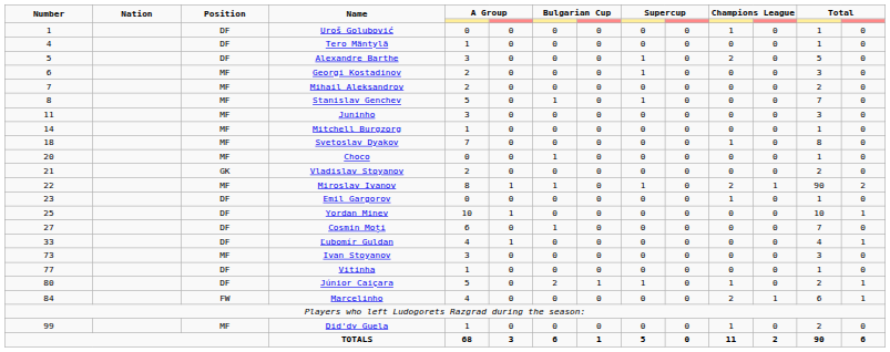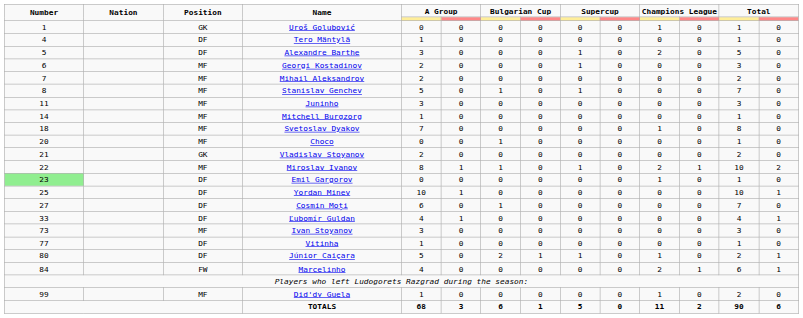 <table class="wikitable" style="font-size: 100%; text-align: center;">
 <tr>
 <td rowspan=2 width="10%" align=center><strong>Number</strong></td>
 <td rowspan=2 width="10%" align=center><strong>Nation</strong></td>
 <td rowspan=2 width="10%" align=center><strong>Position</strong></td>
 <td rowspan=2 width="20%" align=center><strong>Name</strong></td>
 <td colspan=2 align=center><strong>A Group</strong></td>
 <td colspan=2 align=center><strong>Bulgarian Cup</strong></td>
 <td colspan=2 align=center><strong>Supercup</strong></td>
 <td colspan=2 align=center><strong>Champions League</strong></td>
 <td colspan=2 align=center><strong>Total</strong></td>
 </tr>
 <tr>
 <th width=60 style="background: #FFEE99"></th>
 <th width=60 style="background: #FF8888"></th>
 <th width=60 style="background: #FFEE99"></th>
 <th width=60 style="background: #FF8888"></th>
 <th width=60 style="background: #FFEE99"></th>
 <th width=60 style="background: #FF8888"></th>
 <th width=60 style="background: #FFEE99"></th>
 <th width=60 style="background: #FF8888"></th>
 <th width=60 style="background: #FFEE99"></th>
 <th width=60 style="background: #FF8888"></th>
 </tr>
 <tr>
 <td>1</td>
 <td></td>
-<td>DF</td>
+<td>GK</td>
 <td><a href='#'>Uroš Golubović</a></td>
 <td>0</td>
 <td>0</td>
 <td>0</td>
 <td>0</td>
 <td>0</td>
 <td>0</td>
 <td>1</td>
 <td>0</td>
 <td>1</td>
 <td>0</td>
 </tr>
 <tr>
 <td>4</td>
 <td></td>
 <td>DF</td>
 <td><a href='#'>Tero Mäntylä</a></td>
 <td>1</td>
 <td>0</td>
 <td>0</td>
 <td>0</td>
 <td>0</td>
 <td>0</td>
 <td>0</td>
 <td>0</td>
 <td>1</td>
 <td>0</td>
 </tr>
 <tr>
 <td>5</td>
 <td></td>
 <td>DF</td>
 <td><a href='#'>Alexandre Barthe</a></td>
 <td>3</td>
 <td>0</td>
 <td>0</td>
 <td>0</td>
 <td>1</td>
 <td>0</td>
 <td>2</td>
 <td>0</td>
 <td>5</td>
 <td>0</td>
 </tr>
 <tr>
 <td>6</td>
 <td></td>
 <td>MF</td>
 <td><a href='#'>Georgi Kostadinov</a></td>
 <td>2</td>
 <td>0</td>
 <td>0</td>
 <td>0</td>
 <td>1</td>
 <td>0</td>
 <td>0</td>
 <td>0</td>
 <td>3</td>
 <td>0</td>
 </tr>
 <tr>
 <td>7</td>
 <td></td>
 <td>MF</td>
 <td><a href='#'>Mihail Aleksandrov</a></td>
 <td>2</td>
 <td>0</td>
 <td>0</td>
 <td>0</td>
 <td>0</td>
 <td>0</td>
 <td>0</td>
 <td>0</td>
 <td>2</td>
 <td>0</td>
 </tr>
 <tr>
 <td>8</td>
 <td></td>
 <td>MF</td>
 <td><a href='#'>Stanislav Genchev</a></td>
 <td>5</td>
 <td>0</td>
 <td>1</td>
 <td>0</td>
 <td>1</td>
 <td>0</td>
 <td>0</td>
 <td>0</td>
 <td>7</td>
 <td>0</td>
 </tr>
 <tr>
 <td>11</td>
 <td></td>
 <td>MF</td>
 <td><a href='#'>Juninho</a></td>
 <td>3</td>
 <td>0</td>
 <td>0</td>
 <td>0</td>
 <td>0</td>
 <td>0</td>
 <td>0</td>
 <td>0</td>
 <td>3</td>
 <td>0</td>
 </tr>
 <tr>
 <td>14</td>
 <td></td>
 <td>MF</td>
 <td><a href='#'>Mitchell Burgzorg</a></td>
 <td>1</td>
 <td>0</td>
 <td>0</td>
 <td>0</td>
 <td>0</td>
 <td>0</td>
 <td>0</td>
 <td>0</td>
 <td>1</td>
 <td>0</td>
 </tr>
 <tr>
 <td>18</td>
 <td></td>
 <td>MF</td>
 <td><a href='#'>Svetoslav Dyakov</a></td>
 <td>7</td>
 <td>0</td>
 <td>0</td>
 <td>0</td>
 <td>0</td>
 <td>0</td>
 <td>1</td>
 <td>0</td>
 <td>8</td>
 <td>0</td>
 </tr>
 <tr>
 <td>20</td>
 <td></td>
 <td>MF</td>
 <td><a href='#'>Choco</a></td>
 <td>0</td>
 <td>0</td>
 <td>1</td>
 <td>0</td>
 <td>0</td>
 <td>0</td>
 <td>0</td>
 <td>0</td>
 <td>1</td>
 <td>0</td>
 </tr>
 <tr>
 <td>21</td>
 <td></td>
 <td>GK</td>
 <td><a href='#'>Vladislav Stoyanov</a></td>
 <td>2</td>
 <td>0</td>
 <td>0</td>
 <td>0</td>
 <td>0</td>
 <td>0</td>
 <td>0</td>
 <td>0</td>
 <td>2</td>
 <td>0</td>
 </tr>
 <tr>
 <td>22</td>
 <td></td>
 <td>MF</td>
 <td><a href='#'>Miroslav Ivanov</a></td>
 <td>8</td>
 <td>1</td>
 <td>1</td>
 <td>0</td>
 <td>1</td>
 <td>0</td>
 <td>2</td>
 <td>1</td>
-<td>90</td>
+<td>10</td>
 <td>2</td>
 </tr>
 <tr>
-<td>23</td>
+<td style="background: lightgreen;">23</td>
 <td></td>
 <td>DF</td>
 <td><a href='#'>Emil Gargorov</a></td>
 <td>0</td>
 <td>0</td>
 <td>0</td>
 <td>0</td>
 <td>0</td>
 <td>0</td>
 <td>1</td>
 <td>0</td>
 <td>1</td>
 <td>0</td>
 </tr>
 <tr>
 <td>25</td>
 <td></td>
 <td>DF</td>
 <td><a href='#'>Yordan Minev</a></td>
 <td>10</td>
 <td>1</td>
 <td>0</td>
 <td>0</td>
 <td>0</td>
 <td>0</td>
 <td>0</td>
 <td>0</td>
 <td>10</td>
 <td>1</td>
 </tr>
 <tr>
 <td>27</td>
 <td></td>
 <td>DF</td>
 <td><a href='#'>Cosmin Moți</a></td>
 <td>6</td>
 <td>0</td>
 <td>1</td>
 <td>0</td>
 <td>0</td>
 <td>0</td>
 <td>0</td>
 <td>0</td>
 <td>7</td>
 <td>0</td>
 </tr>
 <tr>
 <td>33</td>
 <td></td>
 <td>DF</td>
 <td><a href='#'>Ľubomír Guldan</a></td>
 <td>4</td>
 <td>1</td>
 <td>0</td>
 <td>0</td>
 <td>0</td>
 <td>0</td>
 <td>0</td>
 <td>0</td>
 <td>4</td>
 <td>1</td>
 </tr>
 <tr>
 <td>73</td>
 <td></td>
 <td>MF</td>
 <td><a href='#'>Ivan Stoyanov</a></td>
 <td>3</td>
 <td>0</td>
 <td>0</td>
 <td>0</td>
 <td>0</td>
 <td>0</td>
 <td>0</td>
 <td>0</td>
 <td>3</td>
 <td>0</td>
 </tr>
 <tr>
 <td>77</td>
 <td></td>
 <td>DF</td>
 <td><a href='#'>Vitinha</a></td>
 <td>1</td>
 <td>0</td>
 <td>0</td>
 <td>0</td>
 <td>0</td>
 <td>0</td>
 <td>0</td>
 <td>0</td>
 <td>1</td>
 <td>0</td>
 </tr>
 <tr>
 <td>80</td>
 <td></td>
 <td>DF</td>
 <td><a href='#'>Júnior Caiçara</a></td>
 <td>5</td>
 <td>0</td>
 <td>2</td>
 <td>1</td>
 <td>1</td>
 <td>0</td>
 <td>1</td>
 <td>0</td>
 <td>2</td>
 <td>1</td>
 </tr>
 <tr>
 <td>84</td>
 <td></td>
 <td>FW</td>
 <td><a href='#'>Marcelinho</a></td>
 <td>4</td>
 <td>0</td>
 <td>0</td>
 <td>0</td>
 <td>0</td>
 <td>0</td>
 <td>2</td>
 <td>1</td>
 <td>6</td>
 <td>1</td>
 </tr>
 <tr>
 <td colspan=14><em>Players who left Ludogorets Razgrad during the season:</em></td>
 </tr>
 <tr>
 <td>99</td>
 <td></td>
 <td>MF</td>
 <td><a href='#'>Did'dy Guela</a></td>
 <td>1</td>
 <td>0</td>
 <td>0</td>
 <td>0</td>
 <td>0</td>
 <td>0</td>
 <td>1</td>
 <td>0</td>
 <td>2</td>
 <td>0</td>
 </tr>
 <tr>
 <td colspan=3></td>
 <td><strong>TOTALS</strong></td>
 <td><strong>68</strong></td>
 <td><strong>3</strong></td>
 <td><strong>6</strong></td>
 <td><strong>1</strong></td>
 <td><strong>5</strong></td>
 <td><strong>0</strong></td>
 <td><strong>11</strong></td>
 <td><strong>2</strong></td>
 <td><strong>90</strong></td>
 <td><strong>6</strong></td>
 </tr>
 </table>
